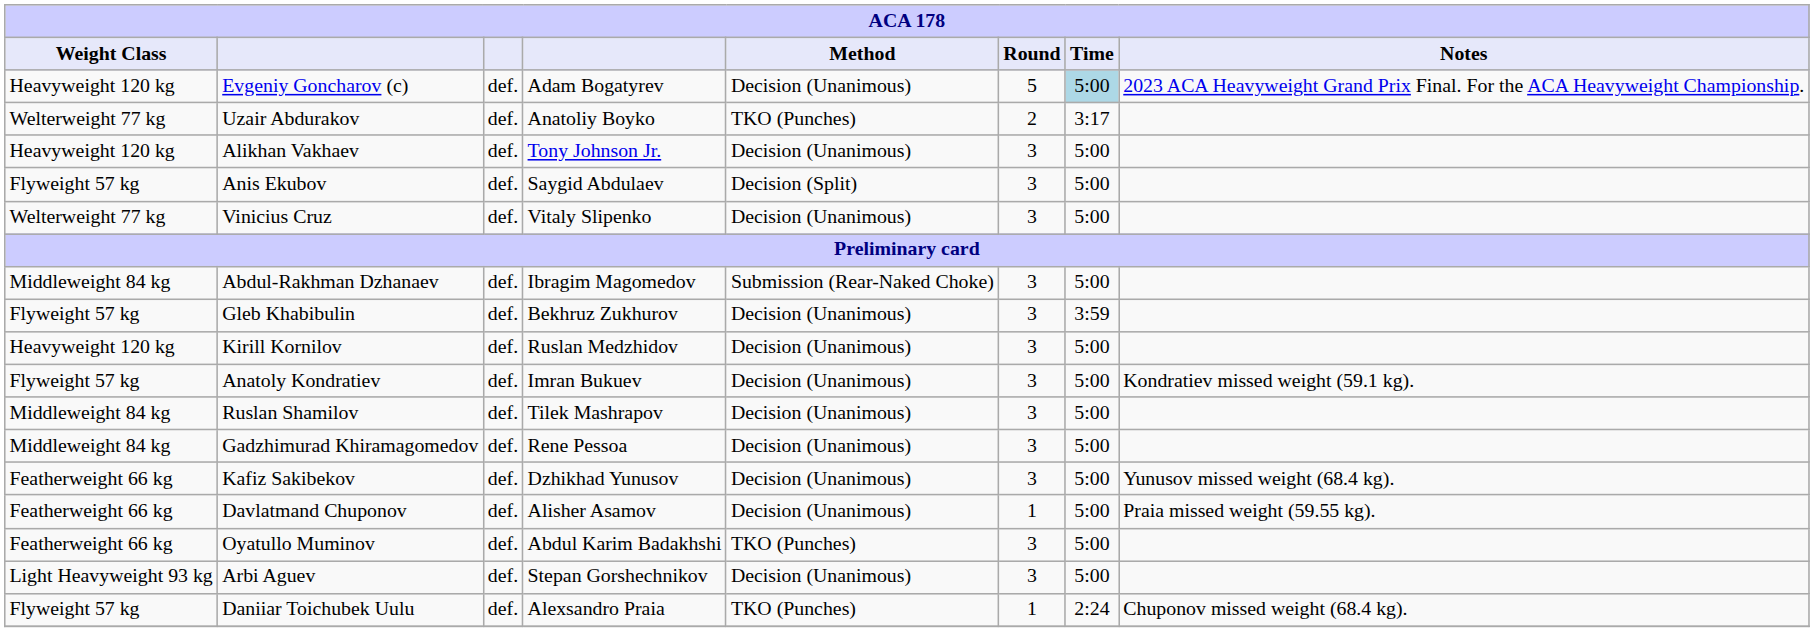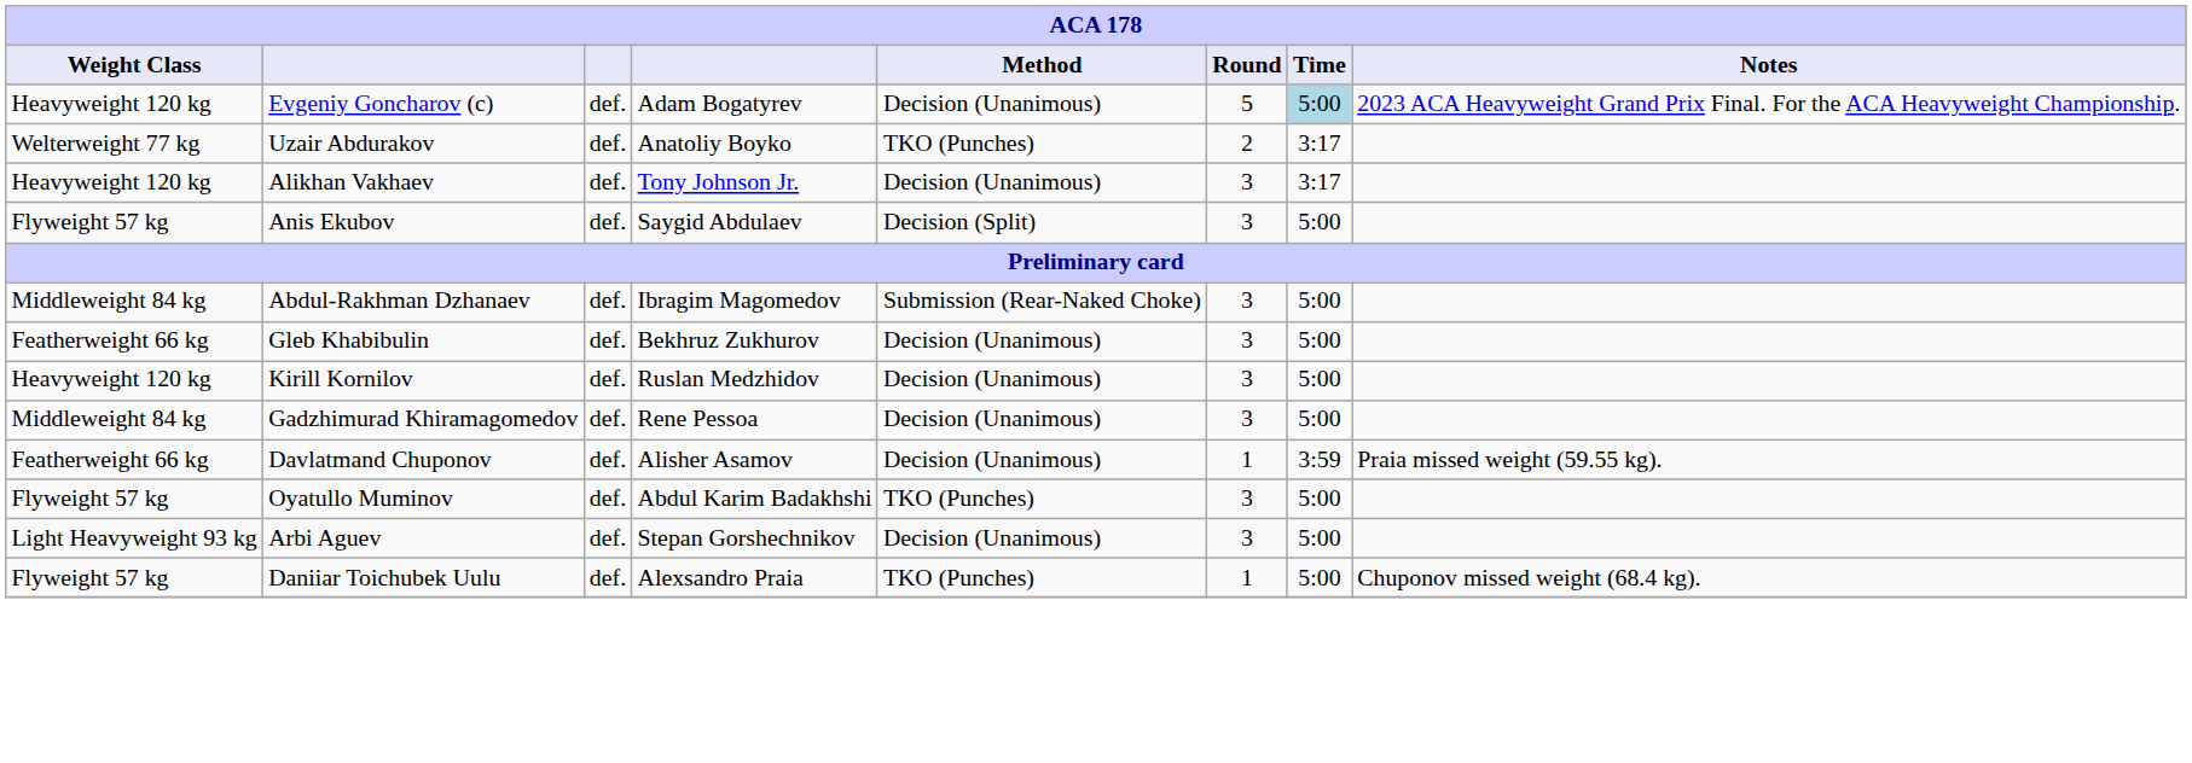 <table class="wikitable" style="font-size: 80%;">
 <tr>
 <th colspan="8" style="background-color: #ccf; color: #000080; text-align: center;"><strong>ACA 178</strong></th>
 </tr>
 <tr>
 <th colspan="1" style="background-color: #E6E8FA; color: #000000; text-align: center;">Weight Class</th>
 <th colspan="1" style="background-color: #E6E8FA; color: #000000; text-align: center;"></th>
 <th colspan="1" style="background-color: #E6E8FA; color: #000000; text-align: center;"></th>
 <th colspan="1" style="background-color: #E6E8FA; color: #000000; text-align: center;"></th>
 <th colspan="1" style="background-color: #E6E8FA; color: #000000; text-align: center;">Method</th>
 <th colspan="1" style="background-color: #E6E8FA; color: #000000; text-align: center;">Round</th>
 <th colspan="1" style="background-color: #E6E8FA; color: #000000; text-align: center;">Time</th>
 <th colspan="1" style="background-color: #E6E8FA; color: #000000; text-align: center;">Notes</th>
 </tr>
 <tr>
 <td>Heavyweight 120 kg</td>
 <td> <a href='#'>Evgeniy Goncharov</a> (c)</td>
 <td>def.</td>
 <td> Adam Bogatyrev</td>
 <td>Decision (Unanimous)</td>
 <td align=center>5</td>
 <td align=center style="background: lightblue;">5:00</td>
 <td><a href='#'>2023 ACA Heavyweight Grand Prix</a> Final. For the <a href='#'>ACA Heavyweight Championship</a>.</td>
 </tr>
 <tr>
 <td>Welterweight 77 kg</td>
 <td> Uzair Abdurakov</td>
 <td>def.</td>
 <td> Anatoliy Boyko</td>
 <td>TKO (Punches)</td>
 <td align=center>2</td>
 <td align=center>3:17</td>
 <td></td>
 </tr>
 <tr>
 <td>Heavyweight 120 kg</td>
 <td> Alikhan Vakhaev</td>
 <td>def.</td>
 <td> <a href='#'>Tony Johnson Jr.</a></td>
 <td>Decision (Unanimous)</td>
 <td align=center>3</td>
-<td align=center>5:00</td>
+<td align=center>3:17</td>
 <td></td>
 </tr>
 <tr>
 <td>Flyweight 57 kg</td>
 <td> Anis Ekubov</td>
 <td>def.</td>
 <td> Saygid Abdulaev</td>
 <td>Decision (Split)</td>
-<td align=center>3</td>
-<td align=center>5:00</td>
-<td></td>
-</tr>
-<tr>
-<td>Welterweight 77 kg</td>
-<td> Vinicius Cruz</td>
-<td>def.</td>
-<td> Vitaly Slipenko</td>
-<td>Decision (Unanimous)</td>
 <td align=center>3</td>
 <td align=center>5:00</td>
 <td></td>
 </tr>
 <tr>
 <th colspan="8" style="background-color: #ccf; color: #000080; text-align: center;"><strong>Preliminary card</strong></th>
 </tr>
 <tr>
 <td>Middleweight 84 kg</td>
 <td> Abdul-Rakhman Dzhanaev</td>
 <td>def.</td>
 <td> Ibragim Magomedov</td>
 <td>Submission (Rear-Naked Choke)</td>
 <td align=center>3</td>
 <td align=center>5:00</td>
 <td></td>
 </tr>
 <tr>
-<td>Flyweight 57 kg</td>
+<td>Featherweight 66 kg</td>
 <td> Gleb Khabibulin</td>
 <td>def.</td>
 <td> Bekhruz Zukhurov</td>
 <td>Decision (Unanimous)</td>
 <td align=center>3</td>
-<td align=center>3:59</td>
+<td align=center>5:00</td>
 <td></td>
 </tr>
 <tr>
 <td>Heavyweight 120 kg</td>
 <td> Kirill Kornilov</td>
 <td>def.</td>
 <td> Ruslan Medzhidov</td>
-<td>Decision (Unanimous)</td>
-<td align=center>3</td>
-<td align=center>5:00</td>
-<td></td>
-</tr>
-<tr>
-<td>Flyweight 57 kg</td>
-<td> Anatoly Kondratiev</td>
-<td>def.</td>
-<td> Imran Bukuev</td>
-<td>Decision (Unanimous)</td>
-<td align=center>3</td>
-<td align=center>5:00</td>
-<td>Kondratiev missed weight (59.1 kg).</td>
-</tr>
-<tr>
-<td>Middleweight 84 kg</td>
-<td> Ruslan Shamilov</td>
-<td>def.</td>
-<td> Tilek Mashrapov</td>
 <td>Decision (Unanimous)</td>
 <td align=center>3</td>
 <td align=center>5:00</td>
 <td></td>
 </tr>
 <tr>
 <td>Middleweight 84 kg</td>
 <td> Gadzhimurad Khiramagomedov</td>
 <td>def.</td>
 <td> Rene Pessoa</td>
 <td>Decision (Unanimous)</td>
 <td align=center>3</td>
 <td align=center>5:00</td>
 <td></td>
 </tr>
 <tr>
 <td>Featherweight 66 kg</td>
-<td> Kafiz Sakibekov</td>
-<td>def.</td>
-<td> Dzhikhad Yunusov</td>
-<td>Decision (Unanimous)</td>
-<td align=center>3</td>
-<td align=center>5:00</td>
-<td>Yunusov missed weight (68.4 kg).</td>
-</tr>
-<tr>
-<td>Featherweight 66 kg</td>
 <td> Davlatmand Chuponov</td>
 <td>def.</td>
 <td> Alisher Asamov</td>
 <td>Decision (Unanimous)</td>
 <td align=center>1</td>
-<td align=center>5:00</td>
+<td align=center>3:59</td>
 <td>Praia missed weight (59.55 kg).</td>
 </tr>
 <tr>
-<td>Featherweight 66 kg</td>
+<td>Flyweight 57 kg</td>
 <td> Oyatullo Muminov</td>
 <td>def.</td>
 <td> Abdul Karim Badakhshi</td>
 <td>TKO (Punches)</td>
 <td align=center>3</td>
 <td align=center>5:00</td>
 <td></td>
 </tr>
 <tr>
 <td>Light Heavyweight 93 kg</td>
 <td> Arbi Aguev</td>
 <td>def.</td>
 <td> Stepan Gorshechnikov</td>
 <td>Decision (Unanimous)</td>
 <td align=center>3</td>
 <td align=center>5:00</td>
 <td></td>
 </tr>
 <tr>
 <td>Flyweight 57 kg</td>
 <td> Daniiar Toichubek Uulu</td>
 <td>def.</td>
 <td> Alexsandro Praia</td>
 <td>TKO (Punches)</td>
 <td align=center>1</td>
-<td align=center>2:24</td>
+<td align=center>5:00</td>
 <td>Chuponov missed weight (68.4 kg).</td>
 </tr>
 <tr>
 </tr>
 </table>
